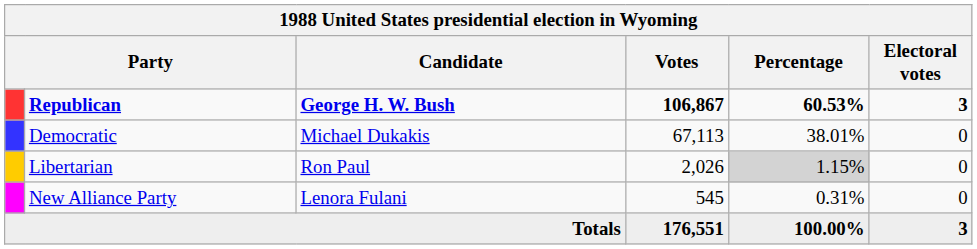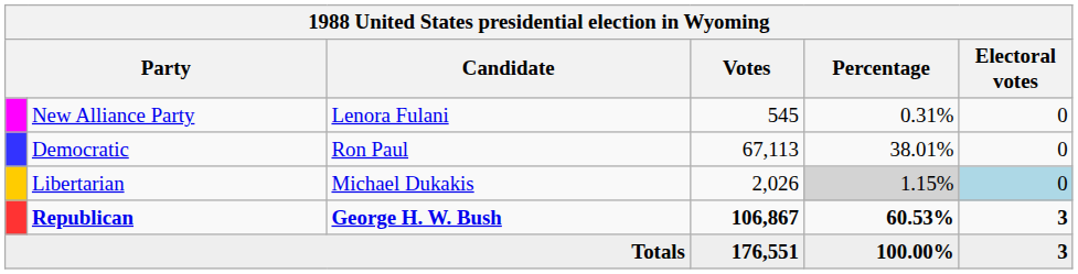 <table class="wikitable" style="font-size: 95%;">
 <tr>
 <th colspan="6">1988 United States presidential election in Wyoming</th>
 </tr>
 <tr>
 <th colspan="2" style="width: 15em">Party</th>
 <th style="width: 17em">Candidate</th>
 <th style="width: 5em">Votes</th>
 <th style="width: 7em">Percentage</th>
 <th style="width: 5em">Electoral votes</th>
 </tr>
 <tr>
-<th style="background:#f33; width:3px;"></th>
-<td style="width: 130px"><strong><a href='#'>Republican</a></strong></td>
-<td><strong><a href='#'>George H. W. Bush</a></strong></td>
-<td style="text-align:right;"><strong>106,867</strong></td>
-<td style="text-align:right;"><strong>60.53%</strong></td>
-<td style="text-align:right;"><strong>3</strong></td>
+<th style="background:#FF00FF; width:3px;"></th>
+<td style="width: 130px"><a href='#'>New Alliance Party</a></td>
+<td><a href='#'>Lenora Fulani</a></td>
+<td style="text-align:right;">545</td>
+<td style="text-align:right;">0.31%</td>
+<td style="text-align:right;">0</td>
 </tr>
 <tr>
 <th style="background:#33f; width:3px;"></th>
 <td style="width: 130px"><a href='#'>Democratic</a></td>
-<td><a href='#'>Michael Dukakis</a></td>
+<td><a href='#'>Ron Paul</a></td>
 <td style="text-align:right;">67,113</td>
 <td style="text-align:right;">38.01%</td>
 <td style="text-align:right;">0</td>
 </tr>
 <tr>
 <th style="background:#FFCC00; width:3px;"></th>
 <td style="width: 130px"><a href='#'>Libertarian</a></td>
-<td><a href='#'>Ron Paul</a></td>
+<td><a href='#'>Michael Dukakis</a></td>
 <td style="text-align:right;">2,026</td>
 <td style="background: lightgrey; text-align:right;">1.15%</td>
-<td style="text-align:right;">0</td>
+<td style="background: lightblue; text-align:right;">0</td>
 </tr>
 <tr>
-<th style="background:#FF00FF; width:3px;"></th>
-<td style="width: 130px"><a href='#'>New Alliance Party</a></td>
-<td><a href='#'>Lenora Fulani</a></td>
-<td style="text-align:right;">545</td>
-<td style="text-align:right;">0.31%</td>
-<td style="text-align:right;">0</td>
+<th style="background:#f33; width:3px;"></th>
+<td style="width: 130px"><strong><a href='#'>Republican</a></strong></td>
+<td><strong><a href='#'>George H. W. Bush</a></strong></td>
+<td style="text-align:right;"><strong>106,867</strong></td>
+<td style="text-align:right;"><strong>60.53%</strong></td>
+<td style="text-align:right;"><strong>3</strong></td>
 </tr>
 <tr style="background:#eee; text-align:right;">
 <td colspan="3"><strong>Totals</strong></td>
 <td><strong>176,551</strong></td>
 <td><strong>100.00%</strong></td>
 <td><strong>3</strong></td>
 </tr>
 </table>
